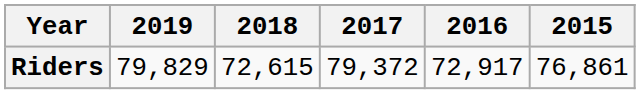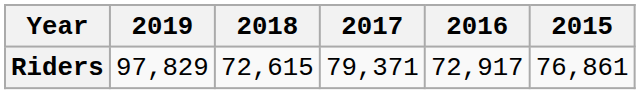 <table class=wikitable style=text-align:right>
 <tr>
 <th>Year</th>
 <th>2019</th>
 <th>2018</th>
 <th>2017</th>
 <th>2016</th>
 <th>2015</th>
 </tr>
 <tr>
 <th>Riders</th>
-<td>79,829</td>
+<td>97,829</td>
 <td>72,615</td>
-<td>79,372</td>
+<td>79,371</td>
 <td>72,917</td>
 <td>76,861</td>
 </tr>
 </table>
